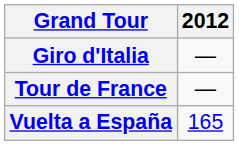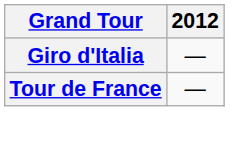 <table class="wikitable plainrowheaders">
 <tr>
 <th scope="col"><a href='#'>Grand Tour</a></th>
 <th scope="col">2012</th>
 </tr>
 <tr style="text-align:center;">
 <th scope="row"> <a href='#'>Giro d'Italia</a></th>
 <td>—</td>
 </tr>
 <tr style="text-align:center;">
 <th scope="row"> <a href='#'>Tour de France</a></th>
 <td>—</td>
 </tr>
-<tr style="text-align:center;">
-<th scope="row"> <a href='#'>Vuelta a España</a></th>
-<td><a href='#'>165</a></td>
-</tr>
 </table>
